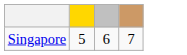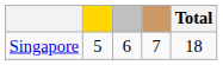 <table class="wikitable">
 <tr>
 <th></th>
 <th style="background-color:gold">        </th>
 <th style="background-color:silver">      </th>
 <th style="background-color:#CC9966">      </th>
+<th>Total</th>
 </tr>
 <tr align="center">
 <td> <a href='#'>Singapore</a></td>
 <td>5</td>
 <td>6</td>
 <td>7</td>
+<td>18</td>
 </tr>
 </table>
